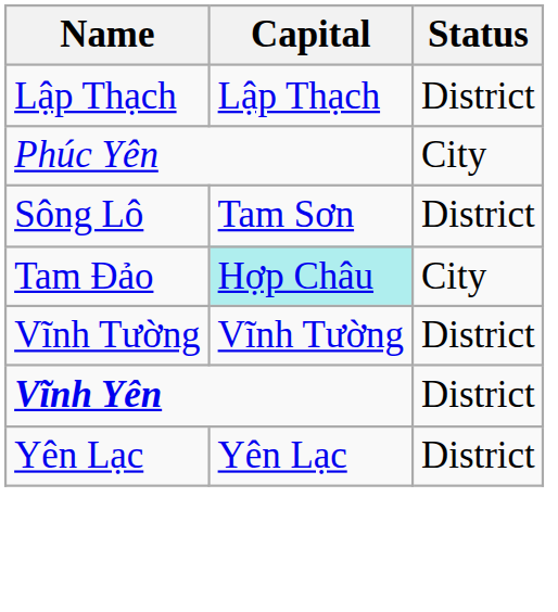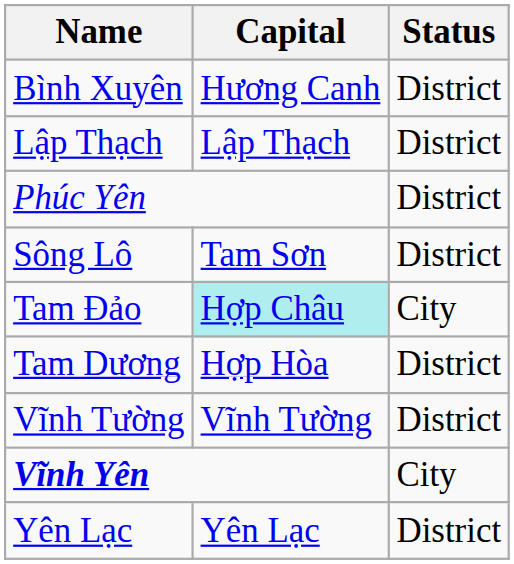 <table class="wikitable sortable">
 <tr>
 <th>Name</th>
 <th>Capital</th>
 <th>Status</th>
+</tr>
+<tr>
+<td><a href='#'>Bình Xuyên</a></td>
+<td><a href='#'>Hương Canh</a></td>
+<td>District</td>
 </tr>
 <tr>
 <td><a href='#'>Lập Thạch</a></td>
 <td><a href='#'>Lập Thạch</a></td>
 <td>District</td>
 </tr>
 <tr>
 <td colspan="2"><em><a href='#'>Phúc Yên</a></em></td>
-<td>City</td>
+<td>District</td>
 </tr>
 <tr>
 <td><a href='#'>Sông Lô</a></td>
 <td><a href='#'>Tam Sơn</a></td>
 <td>District</td>
 </tr>
 <tr>
 <td><a href='#'>Tam Đảo</a></td>
 <td style="background: paleturquoise;"><a href='#'>Hợp Châu</a></td>
 <td>City</td>
 </tr>
 <tr>
+<td><a href='#'>Tam Dương</a></td>
+<td><a href='#'>Hợp Hòa</a></td>
+<td>District</td>
+</tr>
+<tr>
 <td><a href='#'>Vĩnh Tường</a></td>
 <td><a href='#'>Vĩnh Tường</a></td>
 <td>District</td>
 </tr>
 <tr>
 <td colspan="2"><strong><em><a href='#'>Vĩnh Yên</a></em></strong></td>
-<td>District</td>
+<td>City</td>
 </tr>
 <tr>
 <td><a href='#'>Yên Lạc</a></td>
 <td><a href='#'>Yên Lạc</a></td>
 <td>District</td>
 </tr>
 </table>
